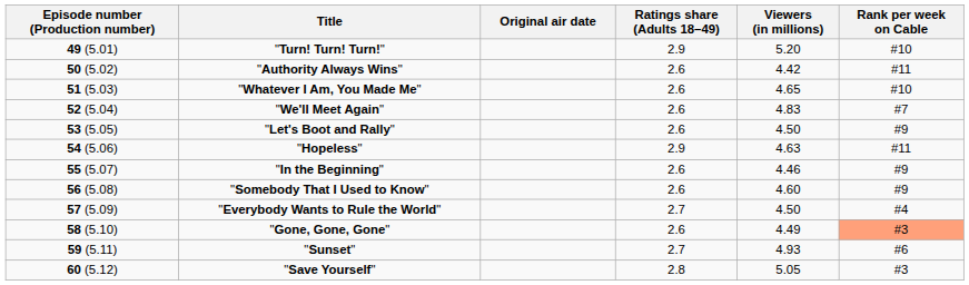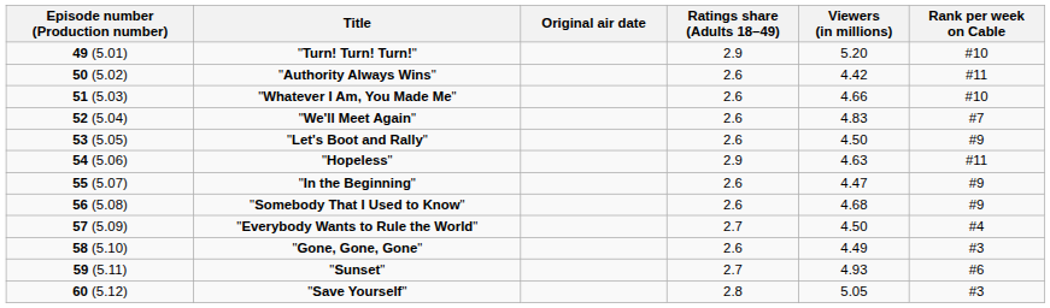 <table class="wikitable" style="text-align:center; width: 96%; margin-left: auto; margin-right: auto;">
 <tr>
 <th>Episode number<br>(Production number)</th>
 <th>Title</th>
 <th>Original air date</th>
 <th>Ratings share<br>(Adults 18–49)</th>
 <th>Viewers<br>(in millions)</th>
 <th>Rank per week<br>on Cable</th>
 </tr>
 <tr>
 <td><strong>49</strong> (5.01)</td>
 <td>"<strong>Turn! Turn! Turn!</strong>"</td>
 <td></td>
 <td>2.9</td>
 <td>5.20</td>
 <td>#10</td>
 </tr>
 <tr>
 <td><strong>50</strong> (5.02)</td>
 <td>"<strong>Authority Always Wins</strong>"</td>
 <td></td>
 <td>2.6</td>
 <td>4.42</td>
 <td>#11</td>
 </tr>
 <tr>
 <td><strong>51</strong> (5.03)</td>
 <td>"<strong>Whatever I Am, You Made Me</strong>"</td>
 <td></td>
 <td>2.6</td>
-<td>4.65</td>
+<td>4.66</td>
 <td>#10</td>
 </tr>
 <tr>
 <td><strong>52</strong> (5.04)</td>
 <td>"<strong>We'll Meet Again</strong>"</td>
 <td></td>
 <td>2.6</td>
 <td>4.83</td>
 <td>#7</td>
 </tr>
 <tr>
 <td><strong>53</strong> (5.05)</td>
 <td>"<strong>Let's Boot and Rally</strong>"</td>
 <td></td>
 <td>2.6</td>
 <td>4.50</td>
 <td>#9</td>
 </tr>
 <tr>
 <td><strong>54</strong> (5.06)</td>
 <td>"<strong>Hopeless</strong>"</td>
 <td></td>
 <td>2.9</td>
 <td>4.63</td>
 <td>#11</td>
 </tr>
 <tr>
 <td><strong>55</strong> (5.07)</td>
 <td>"<strong>In the Beginning</strong>"</td>
 <td></td>
 <td>2.6</td>
-<td>4.46</td>
+<td>4.47</td>
 <td>#9</td>
 </tr>
 <tr>
 <td><strong>56</strong> (5.08)</td>
 <td>"<strong>Somebody That I Used to Know</strong>"</td>
 <td></td>
 <td>2.6</td>
-<td>4.60</td>
+<td>4.68</td>
 <td>#9</td>
 </tr>
 <tr>
 <td><strong>57</strong> (5.09)</td>
 <td>"<strong>Everybody Wants to Rule the World</strong>"</td>
 <td></td>
 <td>2.7</td>
 <td>4.50</td>
 <td>#4</td>
 </tr>
 <tr>
 <td><strong>58</strong> (5.10)</td>
 <td>"<strong>Gone, Gone, Gone</strong>"</td>
 <td></td>
 <td>2.6</td>
 <td>4.49</td>
-<td style="background: lightsalmon;">#3</td>
+<td>#3</td>
 </tr>
 <tr>
 <td><strong>59</strong> (5.11)</td>
 <td>"<strong>Sunset</strong>"</td>
 <td></td>
 <td>2.7</td>
 <td>4.93</td>
 <td>#6</td>
 </tr>
 <tr>
 <td><strong>60</strong> (5.12)</td>
 <td>"<strong>Save Yourself</strong>"</td>
 <td></td>
 <td>2.8</td>
 <td>5.05</td>
 <td>#3</td>
 </tr>
 </table>
